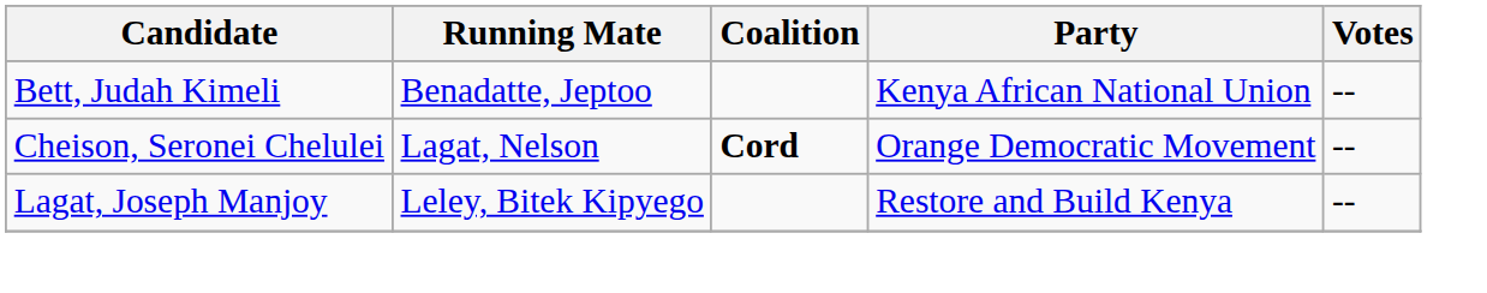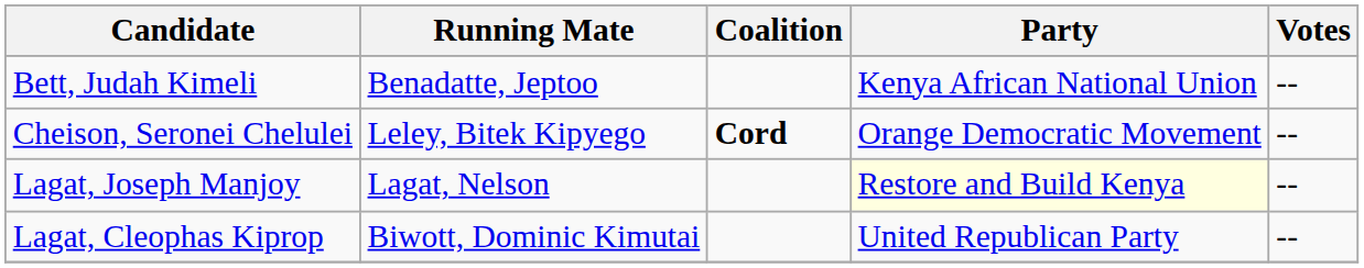 <table class="wikitable sortable">
 <tr>
 <th>Candidate</th>
 <th>Running Mate</th>
 <th>Coalition</th>
 <th>Party</th>
 <th>Votes</th>
 </tr>
 <tr>
 <td><a href='#'>Bett, Judah Kimeli</a></td>
 <td><a href='#'>Benadatte, Jeptoo</a></td>
 <td></td>
 <td><a href='#'>Kenya African National Union</a></td>
 <td>--</td>
 </tr>
 <tr>
 <td><a href='#'>Cheison, Seronei Chelulei</a></td>
-<td><a href='#'>Lagat, Nelson</a></td>
+<td><a href='#'>Leley, Bitek Kipyego</a></td>
 <td><strong>Cord</strong></td>
 <td><a href='#'>Orange Democratic Movement</a></td>
 <td>--</td>
 </tr>
 <tr>
 <td><a href='#'>Lagat, Joseph Manjoy</a></td>
-<td><a href='#'>Leley, Bitek Kipyego</a></td>
+<td><a href='#'>Lagat, Nelson</a></td>
 <td></td>
-<td><a href='#'>Restore and Build Kenya</a></td>
+<td style="background: lightyellow;"><a href='#'>Restore and Build Kenya</a></td>
+<td>--</td>
+</tr>
+<tr>
+<td><a href='#'>Lagat, Cleophas Kiprop</a></td>
+<td><a href='#'>Biwott, Dominic Kimutai</a></td>
+<td></td>
+<td><a href='#'>United Republican Party</a></td>
 <td>--</td>
 </tr>
 <tr>
 </tr>
 </table>
